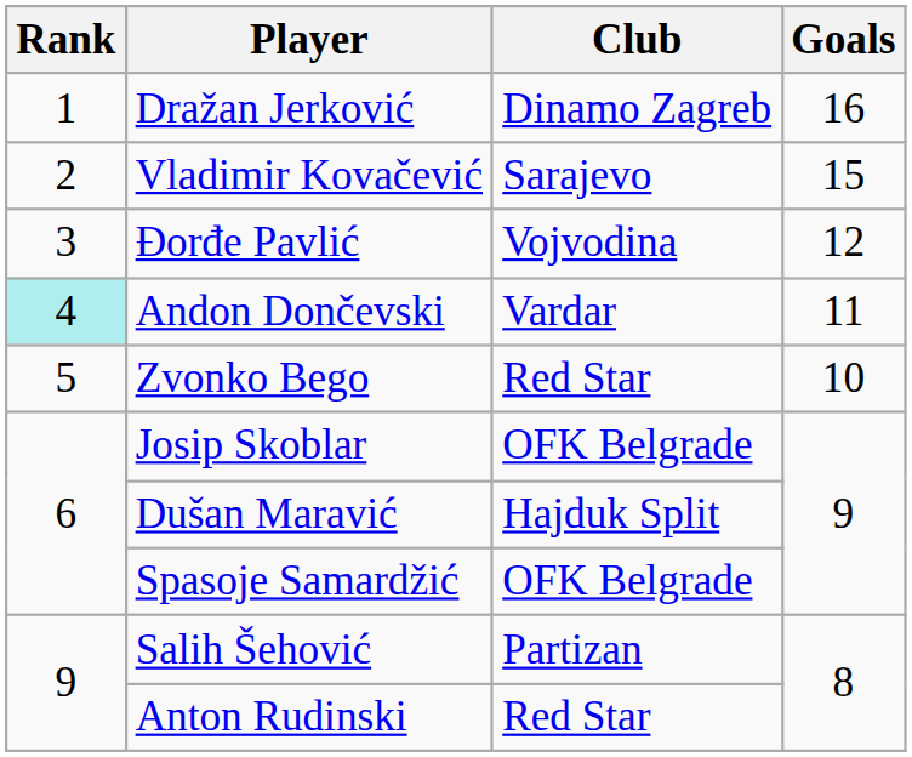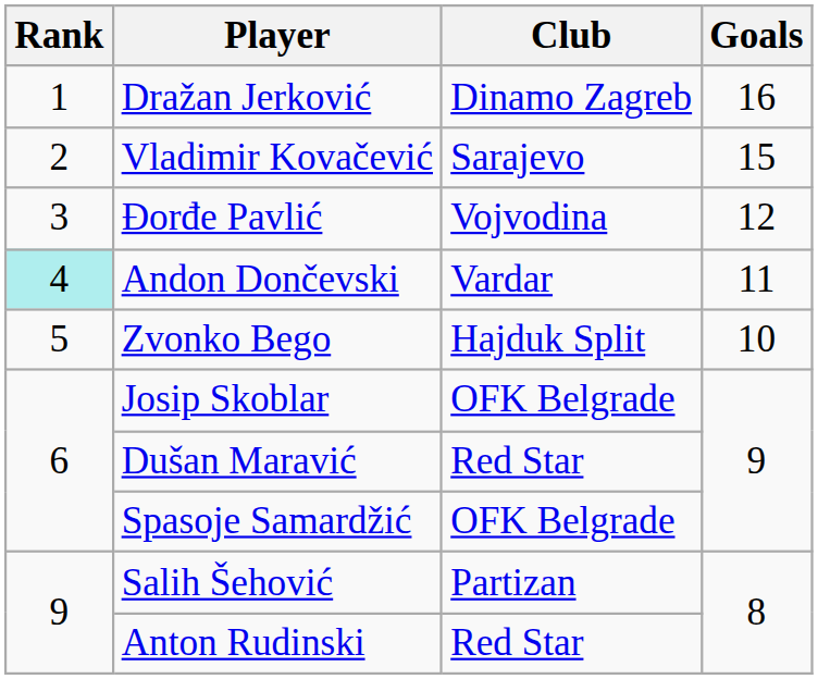 <table class="wikitable" style="text-align:center">
 <tr>
 <th>Rank</th>
 <th>Player</th>
 <th>Club</th>
 <th>Goals</th>
 </tr>
 <tr>
 <td rowspan="1">1</td>
 <td align="left"> <a href='#'>Dražan Jerković</a></td>
 <td align="left"><a href='#'>Dinamo Zagreb</a></td>
 <td>16</td>
 </tr>
 <tr>
 <td rowspan="1">2</td>
 <td align="left"> <a href='#'>Vladimir Kovačević</a></td>
 <td align="left"><a href='#'>Sarajevo</a></td>
 <td>15</td>
 </tr>
 <tr>
 <td rowspan="1">3</td>
 <td align="left"> <a href='#'>Đorđe Pavlić</a></td>
 <td align="left"><a href='#'>Vojvodina</a></td>
 <td>12</td>
 </tr>
 <tr>
 <td rowspan="1" style="background: paleturquoise;">4</td>
 <td align="left"> <a href='#'>Andon Dončevski</a></td>
 <td align="left"><a href='#'>Vardar</a></td>
 <td>11</td>
 </tr>
 <tr>
 <td rowspan="1">5</td>
 <td align="left"> <a href='#'>Zvonko Bego</a></td>
-<td align="left"><a href='#'>Red Star</a></td>
+<td align="left"><a href='#'>Hajduk Split</a></td>
 <td>10</td>
 </tr>
 <tr>
 <td rowspan="3">6</td>
 <td align="left"> <a href='#'>Josip Skoblar</a></td>
 <td align="left"><a href='#'>OFK Belgrade</a></td>
 <td rowspan="3">9</td>
 </tr>
 <tr>
 <td align="left"> <a href='#'>Dušan Maravić</a></td>
-<td align="left"><a href='#'>Hajduk Split</a></td>
+<td align="left"><a href='#'>Red Star</a></td>
 </tr>
 <tr>
 <td align="left"> <a href='#'>Spasoje Samardžić</a></td>
 <td align="left"><a href='#'>OFK Belgrade</a></td>
 </tr>
 <tr>
 <td rowspan="2">9</td>
 <td align="left"> <a href='#'>Salih Šehović</a></td>
 <td align="left"><a href='#'>Partizan</a></td>
 <td rowspan="2">8</td>
 </tr>
 <tr>
 <td align="left"> <a href='#'>Anton Rudinski</a></td>
 <td align="left"><a href='#'>Red Star</a></td>
 </tr>
 </table>
